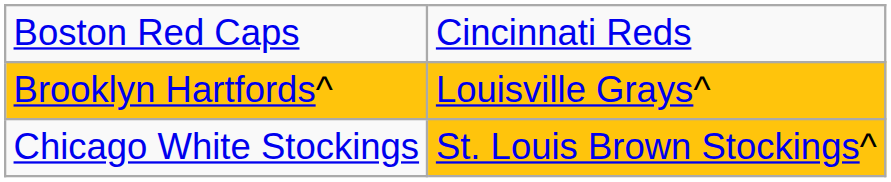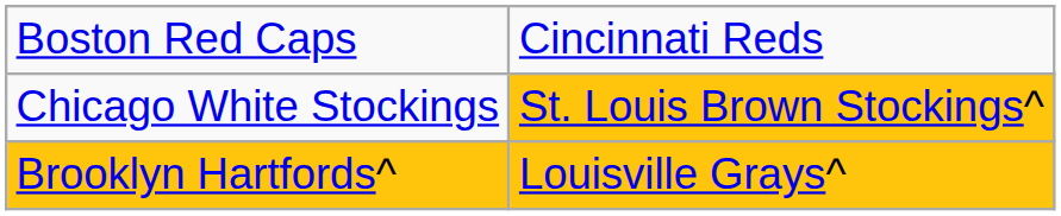 <table class="wikitable" style="font-size:100%;line-height:1.1;">
 <tr>
 <td><a href='#'>Boston Red Caps</a></td>
 <td><a href='#'>Cincinnati Reds</a></td>
 </tr>
 <tr>
+<td><a href='#'>Chicago White Stockings</a></td>
+<td style="background-color:#FFC40C;"><a href='#'>St. Louis Brown Stockings</a>^</td>
+</tr>
+<tr>
 <td style="background-color:#FFC40C;"><a href='#'>Brooklyn Hartfords</a>^</td>
 <td style="background-color:#FFC40C;"><a href='#'>Louisville Grays</a>^</td>
 </tr>
-<tr>
-<td><a href='#'>Chicago White Stockings</a></td>
-<td style="background-color:#FFC40C;"><a href='#'>St. Louis Brown Stockings</a>^</td>
-</tr>
 </table>
